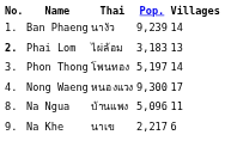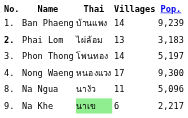 <table>
 <tr>
 <th>No.</th>
 <th>Name</th>
 <th>Thai</th>
+<th>Villages</th>
 <th><a href='#'>Pop.</a></th>
-<th>Villages</th>
 </tr>
 <tr>
 <td>1.</td>
 <td>Ban Phaeng</td>
-<td>นางัว</td>
+<td>บ้านแพง</td>
+<td>14</td>
 <td>9,239</td>
-<td>14</td>
 </tr>
 <tr>
 <td><strong>2.</strong></td>
 <td>Phai Lom</td>
 <td>ไผ่ล้อม</td>
+<td>13</td>
 <td>3,183</td>
-<td>13</td>
 </tr>
 <tr>
 <td>3.</td>
 <td>Phon Thong</td>
 <td>โพนทอง</td>
+<td>14</td>
 <td>5,197</td>
-<td>14</td>
 </tr>
 <tr>
 <td>4.</td>
 <td>Nong Waeng</td>
 <td>หนองแวง</td>
+<td>17</td>
 <td>9,300</td>
-<td>17</td>
 </tr>
 <tr>
 <td>8.</td>
 <td>Na Ngua</td>
-<td>บ้านแพง</td>
+<td>นางัว</td>
+<td>11</td>
 <td>5,096</td>
-<td>11</td>
 </tr>
 <tr>
 <td>9.</td>
 <td>Na Khe</td>
-<td>นาเข</td>
+<td style="background: lightgreen;">นาเข</td>
+<td>6</td>
 <td>2,217</td>
-<td>6</td>
 </tr>
 </table>
